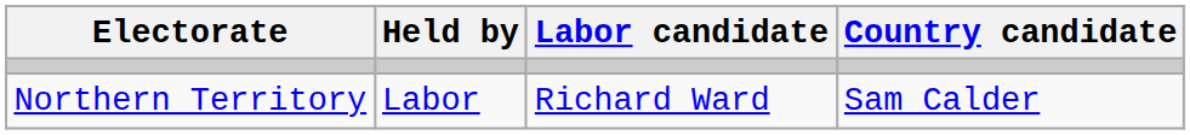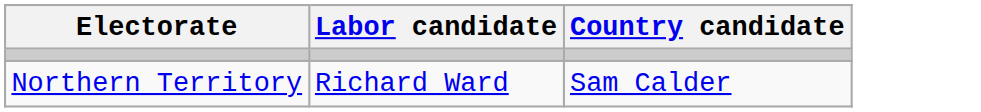 <table class="wikitable">
 <tr>
 <th>Electorate</th>
-<th>Held by</th>
 <th><a href='#'>Labor</a> candidate</th>
 <th><a href='#'>Country</a> candidate</th>
 </tr>
 <tr bgcolor="#cccccc">
 <td></td>
 <td></td>
 <td></td>
-<td></td>
 </tr>
 <tr>
 <td><a href='#'>Northern Territory</a></td>
-<td><a href='#'>Labor</a></td>
 <td><a href='#'>Richard Ward</a></td>
 <td><a href='#'>Sam Calder</a></td>
 </tr>
 </table>
